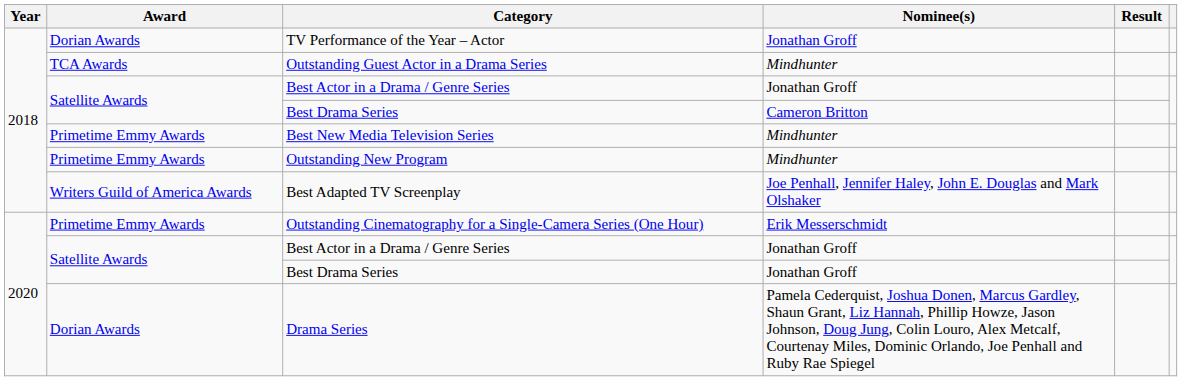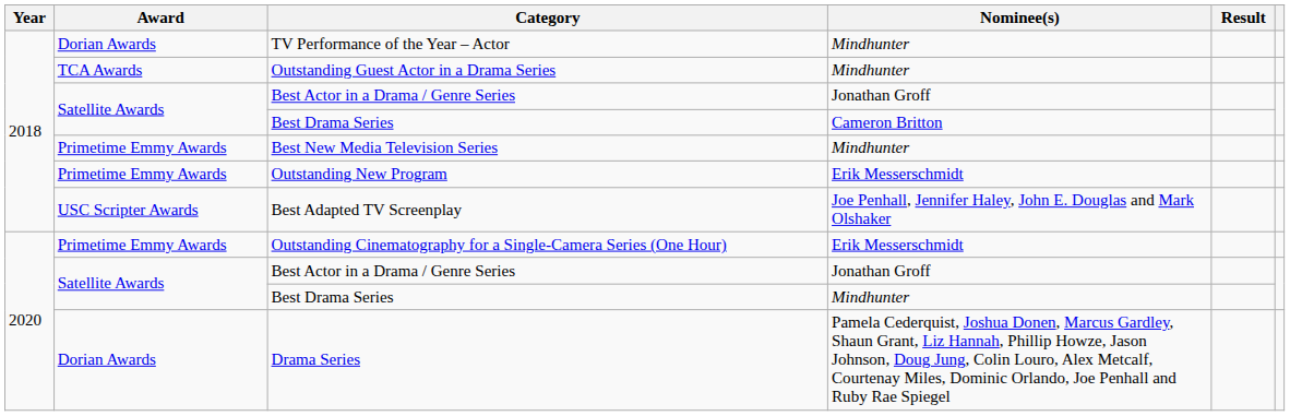 <table class="wikitable sortable">
 <tr>
 <th>Year</th>
 <th>Award</th>
 <th>Category</th>
 <th width="30%">Nominee(s)</th>
 <th>Result</th>
 <th class="unsortable"></th>
 </tr>
 <tr>
 <td rowspan="7">2018</td>
 <td><a href='#'>Dorian Awards</a></td>
 <td>TV Performance of the Year – Actor</td>
-<td data-sort-value="Groff, Jonathan"><a href='#'>Jonathan Groff</a></td>
+<td><em>Mindhunter</em></td>
 <td></td>
 <td style="text-align: center;"></td>
 </tr>
 <tr>
 <td scope="row"><a href='#'>TCA Awards</a></td>
 <td><a href='#'>Outstanding Guest Actor in a Drama Series</a></td>
 <td><em>Mindhunter</em></td>
 <td></td>
 <td style="text-align:center;"></td>
 </tr>
 <tr>
 <td rowspan="2"><a href='#'>Satellite Awards</a></td>
 <td><a href='#'>Best Actor in a Drama / Genre Series</a></td>
 <td data-sort-value="Groff, Jonathan">Jonathan Groff</td>
 <td></td>
 <td rowspan="2" style="text-align: center;"></td>
 </tr>
 <tr>
 <td><a href='#'>Best Drama Series</a></td>
 <td data-sort-value="Britton, Cameron"><a href='#'>Cameron Britton</a></td>
 <td></td>
 </tr>
 <tr>
 <td scope="row"><a href='#'>Primetime Emmy Awards</a></td>
 <td><a href='#'>Best New Media Television Series</a></td>
 <td><em>Mindhunter</em></td>
 <td></td>
 <td style="text-align:center;"></td>
 </tr>
 <tr>
 <td scope="row"><a href='#'>Primetime Emmy Awards</a></td>
 <td><a href='#'>Outstanding New Program</a></td>
-<td><em>Mindhunter</em></td>
+<td><a href='#'>Erik Messerschmidt</a> </td>
 <td></td>
 <td style="text-align:center;"></td>
 </tr>
 <tr>
-<td><a href='#'>Writers Guild of America Awards</a></td>
+<td scope="row"><a href='#'>USC Scripter Awards</a></td>
 <td>Best Adapted TV Screenplay</td>
 <td data-sort-value="Penhall, Joe"><a href='#'>Joe Penhall</a>, <a href='#'>Jennifer Haley</a>, <a href='#'>John E. Douglas</a> and <a href='#'>Mark Olshaker</a> </td>
 <td></td>
 <td style="text-align:center;"></td>
 </tr>
 <tr>
 <td rowspan="4">2020</td>
 <td scope="row"><a href='#'>Primetime Emmy Awards</a></td>
 <td><a href='#'>Outstanding Cinematography for a Single-Camera Series (One Hour)</a></td>
 <td><a href='#'>Erik Messerschmidt</a> </td>
 <td></td>
 <td style="text-align: center;"></td>
 </tr>
 <tr>
 <td rowspan="2"><a href='#'>Satellite Awards</a></td>
 <td>Best Actor in a Drama / Genre Series</td>
 <td data-sort-value="Groff, Jonathan">Jonathan Groff</td>
 <td></td>
 <td rowspan="2" style="text-align: center;"></td>
 </tr>
 <tr>
 <td>Best Drama Series</td>
-<td data-sort-value="Groff, Jonathan">Jonathan Groff</td>
+<td><em>Mindhunter</em></td>
 <td></td>
 </tr>
 <tr>
 <td><a href='#'>Dorian Awards</a></td>
 <td><a href='#'>Drama Series</a></td>
 <td>Pamela Cederquist, <a href='#'>Joshua Donen</a>, <a href='#'>Marcus Gardley</a>, Shaun Grant, <a href='#'>Liz Hannah</a>, Phillip Howze, Jason Johnson, <a href='#'>Doug Jung</a>, Colin Louro, Alex Metcalf, Courtenay Miles, Dominic Orlando, Joe Penhall and Ruby Rae Spiegel</td>
 <td></td>
 <td align="center"></td>
 </tr>
 </table>
